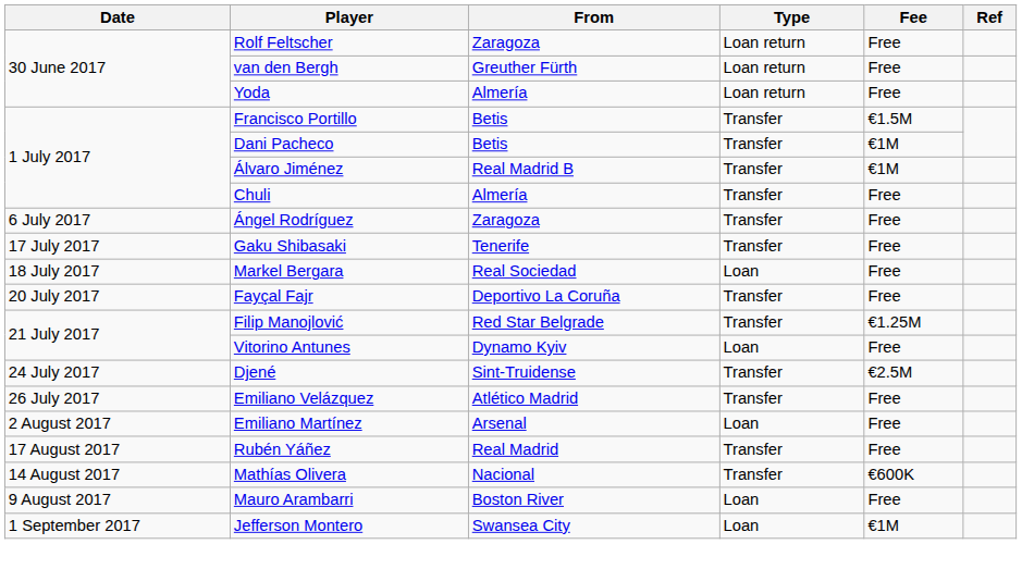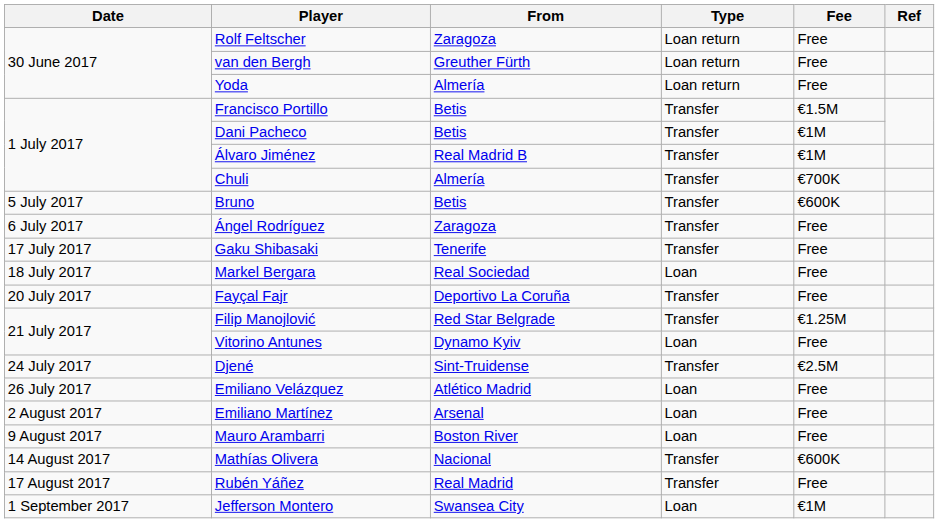 <table class="wikitable" style="width:80%;">
 <tr>
 <th>Date</th>
 <th>Player</th>
 <th>From</th>
 <th>Type</th>
 <th>Fee</th>
 <th>Ref</th>
 </tr>
 <tr>
 <td rowspan="3">30 June 2017</td>
 <td> <a href='#'>Rolf Feltscher</a></td>
 <td> <a href='#'>Zaragoza</a></td>
 <td>Loan return</td>
 <td>Free</td>
 <td></td>
 </tr>
 <tr>
 <td> <a href='#'>van den Bergh</a></td>
 <td> <a href='#'>Greuther Fürth</a></td>
 <td>Loan return</td>
 <td>Free</td>
 <td></td>
 </tr>
 <tr>
 <td> <a href='#'>Yoda</a></td>
 <td> <a href='#'>Almería</a></td>
 <td>Loan return</td>
 <td>Free</td>
 <td></td>
 </tr>
 <tr>
 <td rowspan="4">1 July 2017</td>
 <td> <a href='#'>Francisco Portillo</a></td>
 <td> <a href='#'>Betis</a></td>
 <td>Transfer</td>
 <td>€1.5M</td>
 <td rowspan="2"></td>
 </tr>
 <tr>
 <td> <a href='#'>Dani Pacheco</a></td>
 <td> <a href='#'>Betis</a></td>
 <td>Transfer</td>
 <td>€1M</td>
 </tr>
 <tr>
 <td> <a href='#'>Álvaro Jiménez</a></td>
 <td> <a href='#'>Real Madrid B</a></td>
 <td>Transfer</td>
 <td>€1M</td>
 <td></td>
 </tr>
 <tr>
 <td> <a href='#'>Chuli</a></td>
 <td> <a href='#'>Almería</a></td>
 <td>Transfer</td>
-<td>Free</td>
+<td>€700K</td>
+<td></td>
+</tr>
+<tr>
+<td>5 July 2017</td>
+<td> <a href='#'>Bruno</a></td>
+<td> <a href='#'>Betis</a></td>
+<td>Transfer</td>
+<td>€600K</td>
 <td></td>
 </tr>
 <tr>
 <td>6 July 2017</td>
 <td> <a href='#'>Ángel Rodríguez</a></td>
 <td> <a href='#'>Zaragoza</a></td>
 <td>Transfer</td>
 <td>Free</td>
 <td></td>
 </tr>
 <tr>
 <td>17 July 2017</td>
 <td> <a href='#'>Gaku Shibasaki</a></td>
 <td> <a href='#'>Tenerife</a></td>
 <td>Transfer</td>
 <td>Free</td>
 <td></td>
 </tr>
 <tr>
 <td>18 July 2017</td>
 <td> <a href='#'>Markel Bergara</a></td>
 <td> <a href='#'>Real Sociedad</a></td>
 <td>Loan</td>
 <td>Free</td>
 <td></td>
 </tr>
 <tr>
 <td>20 July 2017</td>
 <td> <a href='#'>Fayçal Fajr</a></td>
 <td> <a href='#'>Deportivo La Coruña</a></td>
 <td>Transfer</td>
 <td>Free</td>
 <td></td>
 </tr>
 <tr>
 <td rowspan="2">21 July 2017</td>
 <td> <a href='#'>Filip Manojlović</a></td>
 <td> <a href='#'>Red Star Belgrade</a></td>
 <td>Transfer</td>
 <td>€1.25M</td>
 <td></td>
 </tr>
 <tr>
 <td> <a href='#'>Vitorino Antunes</a></td>
 <td> <a href='#'>Dynamo Kyiv</a></td>
 <td>Loan</td>
 <td>Free</td>
 <td></td>
 </tr>
 <tr>
 <td>24 July 2017</td>
 <td> <a href='#'>Djené</a></td>
 <td> <a href='#'>Sint-Truidense</a></td>
 <td>Transfer</td>
 <td>€2.5M</td>
 <td></td>
 </tr>
 <tr>
 <td>26 July 2017</td>
 <td> <a href='#'>Emiliano Velázquez</a></td>
 <td> <a href='#'>Atlético Madrid</a></td>
-<td>Transfer</td>
+<td>Loan</td>
 <td>Free</td>
 <td></td>
 </tr>
 <tr>
 <td>2 August 2017</td>
 <td> <a href='#'>Emiliano Martínez</a></td>
 <td> <a href='#'>Arsenal</a></td>
 <td>Loan</td>
 <td>Free</td>
 <td></td>
 </tr>
 <tr>
-<td>17 August 2017</td>
-<td> <a href='#'>Rubén Yáñez</a></td>
-<td> <a href='#'>Real Madrid</a></td>
-<td>Transfer</td>
+<td>9 August 2017</td>
+<td> <a href='#'>Mauro Arambarri</a></td>
+<td> <a href='#'>Boston River</a></td>
+<td>Loan</td>
 <td>Free</td>
 <td></td>
 </tr>
 <tr>
 <td>14 August 2017</td>
 <td> <a href='#'>Mathías Olivera</a></td>
 <td> <a href='#'>Nacional</a></td>
 <td>Transfer</td>
 <td>€600K</td>
 <td></td>
 </tr>
 <tr>
-<td>9 August 2017</td>
-<td> <a href='#'>Mauro Arambarri</a></td>
-<td> <a href='#'>Boston River</a></td>
-<td>Loan</td>
+<td>17 August 2017</td>
+<td> <a href='#'>Rubén Yáñez</a></td>
+<td> <a href='#'>Real Madrid</a></td>
+<td>Transfer</td>
 <td>Free</td>
 <td></td>
 </tr>
 <tr>
 <td>1 September 2017</td>
 <td> <a href='#'>Jefferson Montero</a></td>
 <td> <a href='#'>Swansea City</a></td>
 <td>Loan</td>
 <td>€1M</td>
 <td></td>
 </tr>
 </table>
